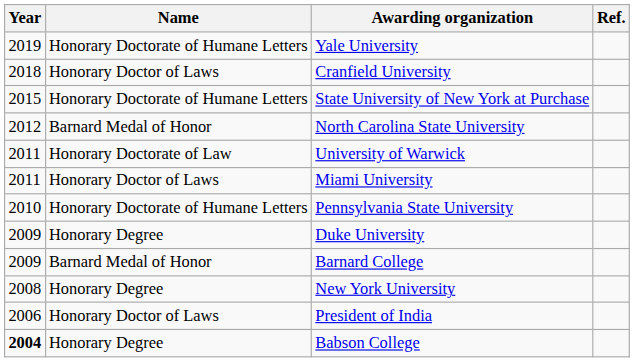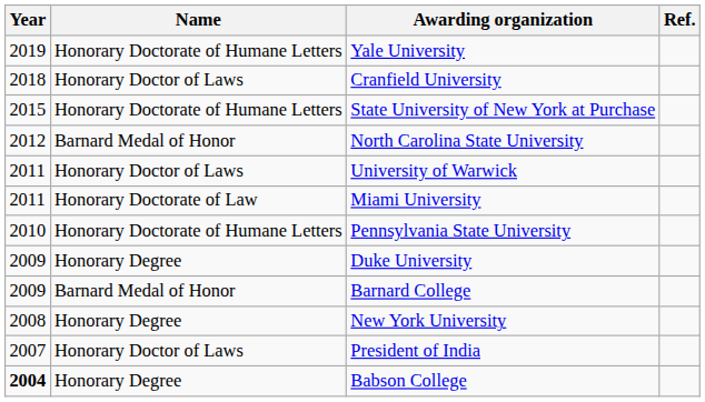 <table class="wikitable" style="font-size:90%;">
 <tr>
 <th>Year</th>
 <th>Name</th>
 <th>Awarding organization</th>
 <th>Ref.</th>
 </tr>
 <tr>
 <td>2019</td>
 <td>Honorary Doctorate of Humane Letters</td>
 <td><a href='#'>Yale University</a></td>
 <td></td>
 </tr>
 <tr>
 <td>2018</td>
 <td>Honorary Doctor of Laws</td>
 <td><a href='#'>Cranfield University</a></td>
 <td></td>
 </tr>
 <tr>
 <td>2015</td>
 <td>Honorary Doctorate of Humane Letters</td>
 <td><a href='#'>State University of New York at Purchase</a></td>
 <td></td>
 </tr>
 <tr>
 <td>2012</td>
 <td>Barnard Medal of Honor</td>
 <td><a href='#'>North Carolina State University</a></td>
 <td></td>
 </tr>
 <tr>
 <td>2011</td>
-<td>Honorary Doctorate of Law</td>
+<td>Honorary Doctor of Laws</td>
 <td><a href='#'>University of Warwick</a></td>
 <td></td>
 </tr>
 <tr>
 <td>2011</td>
-<td>Honorary Doctor of Laws</td>
+<td>Honorary Doctorate of Law</td>
 <td><a href='#'>Miami University</a></td>
 <td></td>
 </tr>
 <tr>
 <td>2010</td>
 <td>Honorary Doctorate of Humane Letters</td>
 <td><a href='#'>Pennsylvania State University</a></td>
 <td></td>
 </tr>
 <tr>
 <td>2009</td>
 <td>Honorary Degree</td>
 <td><a href='#'>Duke University</a></td>
 <td></td>
 </tr>
 <tr>
 <td>2009</td>
 <td>Barnard Medal of Honor</td>
 <td><a href='#'>Barnard College</a></td>
 <td></td>
 </tr>
 <tr>
 <td>2008</td>
 <td>Honorary Degree</td>
 <td><a href='#'>New York University</a></td>
 <td></td>
 </tr>
 <tr>
-<td>2006</td>
+<td>2007</td>
 <td>Honorary Doctor of Laws</td>
 <td><a href='#'>President of India</a></td>
 <td></td>
 </tr>
 <tr>
 <td><strong>2004</strong></td>
 <td>Honorary Degree</td>
 <td><a href='#'>Babson College</a></td>
 <td></td>
 </tr>
 </table>
